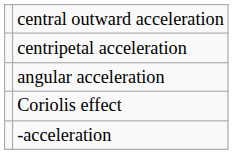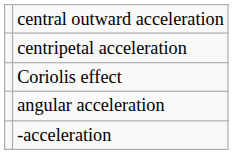 <table class="wikitable">
 <tr>
 <td style="text-align:right;"></td>
 <td>central outward acceleration</td>
 </tr>
 <tr>
 <td style="text-align:right;"></td>
 <td>centripetal acceleration</td>
 </tr>
 <tr>
 <td style="text-align:right;"></td>
-<td>angular acceleration</td>
+<td>Coriolis effect</td>
 </tr>
 <tr>
 <td style="text-align:right;"></td>
-<td>Coriolis effect</td>
+<td>angular acceleration</td>
 </tr>
 <tr>
 <td style="text-align:right;"></td>
 <td>-acceleration</td>
 </tr>
 </table>
